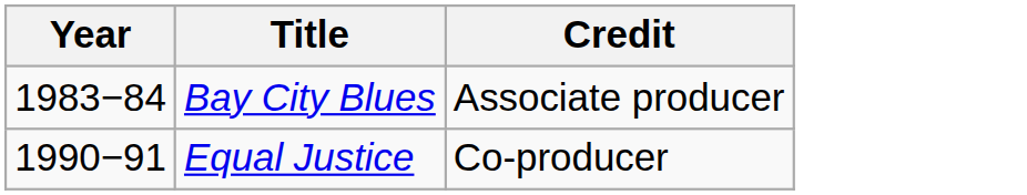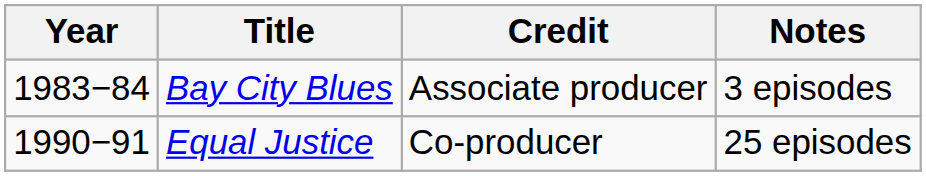 <table class="wikitable">
 <tr>
 <th>Year</th>
 <th>Title</th>
 <th>Credit</th>
+<th>Notes</th>
 </tr>
 <tr>
 <td>1983−84</td>
 <td><em><a href='#'>Bay City Blues</a></em></td>
 <td>Associate producer</td>
+<td>3 episodes</td>
 </tr>
 <tr>
 <td>1990−91</td>
 <td><em><a href='#'>Equal Justice</a></em></td>
 <td>Co-producer</td>
+<td>25 episodes</td>
 </tr>
 </table>
